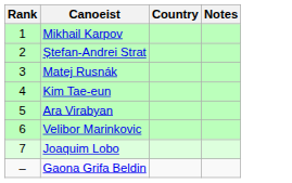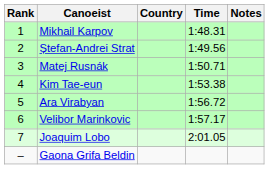 <table class="wikitable" style="text-align:center">
 <tr>
 <th>Rank</th>
 <th>Canoeist</th>
 <th>Country</th>
+<th>Time</th>
 <th>Notes</th>
 </tr>
 <tr bgcolor=bbffbb>
 <td>1</td>
 <td align="left"><a href='#'>Mikhail Karpov</a></td>
 <td align="left"></td>
+<td>1:48.31</td>
 <td></td>
 </tr>
 <tr bgcolor=bbffbb>
 <td>2</td>
 <td align="left"><a href='#'>Ștefan-Andrei Strat</a></td>
 <td align="left"></td>
+<td>1:49.56</td>
 <td></td>
 </tr>
 <tr bgcolor=bbffbb>
 <td>3</td>
 <td align="left"><a href='#'>Matej Rusnák</a></td>
 <td align="left"></td>
+<td>1:50.71</td>
 <td></td>
 </tr>
 <tr bgcolor=bbffbb>
 <td>4</td>
 <td align="left"><a href='#'>Kim Tae-eun</a></td>
 <td align="left"></td>
+<td>1:53.38</td>
 <td></td>
 </tr>
 <tr bgcolor=bbffbb>
 <td>5</td>
 <td align="left"><a href='#'>Ara Virabyan</a></td>
 <td align="left"></td>
+<td>1:56.72</td>
 <td></td>
 </tr>
 <tr bgcolor=bbffbb>
 <td>6</td>
 <td align="left"><a href='#'>Velibor Marinkovic</a></td>
 <td align="left"></td>
+<td>1:57.17</td>
 <td></td>
 </tr>
 <tr bgcolor=ddffdd>
 <td>7</td>
 <td align="left"><a href='#'>Joaquim Lobo</a></td>
 <td align="left"></td>
+<td>2:01.05</td>
 <td></td>
 </tr>
 <tr>
 <td>–</td>
 <td align="left"><a href='#'>Gaona Grifa Beldin</a></td>
 <td align="left"></td>
 <td></td>
+<td></td>
 </tr>
 </table>
